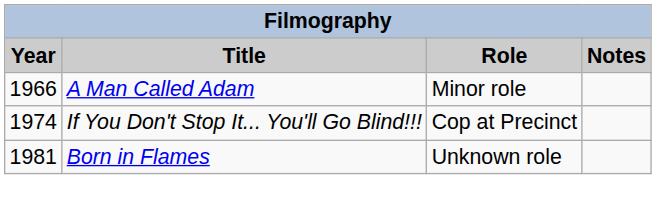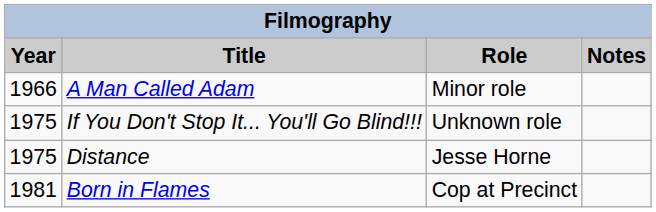 <table class="wikitable">
 <tr style="text-align:center;">
 <th colspan=4 style="background:#B0C4DE;">Filmography</th>
 </tr>
 <tr style="text-align:center;">
 <th style="background:#ccc;">Year</th>
 <th style="background:#ccc;">Title</th>
 <th style="background:#ccc;">Role</th>
 <th style="background:#ccc;">Notes</th>
 </tr>
 <tr>
 <td>1966</td>
 <td><em><a href='#'>A Man Called Adam</a></em></td>
 <td>Minor role</td>
 <td></td>
 </tr>
 <tr>
-<td>1974</td>
+<td>1975</td>
 <td><em>If You Don't Stop It... You'll Go Blind!!!</em></td>
-<td>Cop at Precinct</td>
+<td>Unknown role</td>
+<td></td>
+</tr>
+<tr>
+<td>1975</td>
+<td><em>Distance</em></td>
+<td>Jesse Horne</td>
 <td></td>
 </tr>
 <tr>
 <td>1981</td>
 <td><em><a href='#'>Born in Flames</a></em></td>
-<td>Unknown role</td>
+<td>Cop at Precinct</td>
 <td></td>
 </tr>
 </table>
